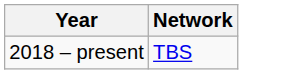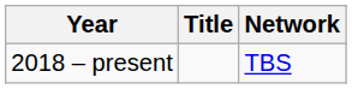 <table class="wikitable">
 <tr>
 <th>Year</th>
+<th>Title</th>
 <th>Network</th>
 </tr>
 <tr>
 <td>2018 – present</td>
+<td></td>
 <td><a href='#'>TBS</a></td>
 </tr>
 </table>
